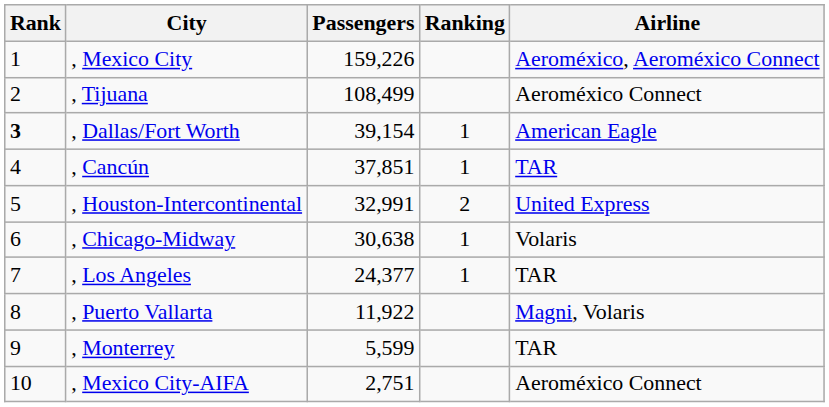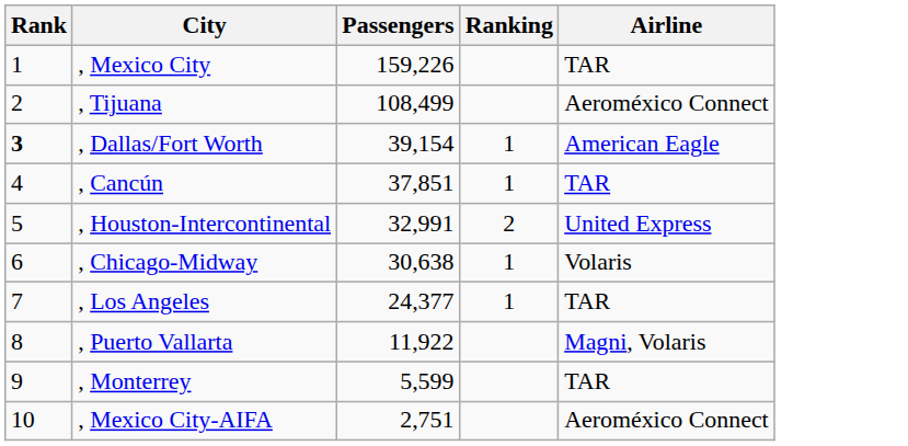 <table class="wikitable" style="font-size: 90%" width= align=>
 <tr>
 <th>Rank</th>
 <th>City</th>
 <th>Passengers</th>
 <th>Ranking</th>
 <th>Airline</th>
 </tr>
 <tr>
 <td>1</td>
 <td>, <a href='#'>Mexico City</a></td>
 <td align="right">159,226</td>
 <td align="center"></td>
-<td><a href='#'>Aeroméxico</a>, <a href='#'>Aeroméxico Connect</a></td>
+<td>TAR</td>
 </tr>
 <tr>
 <td>2</td>
 <td>, <a href='#'>Tijuana</a></td>
 <td align="right">108,499</td>
 <td align="center"></td>
 <td>Aeroméxico Connect</td>
 </tr>
 <tr>
 <td><strong>3</strong></td>
 <td>, <a href='#'>Dallas/Fort Worth</a></td>
 <td align="right">39,154</td>
 <td align="center"> 1</td>
 <td><a href='#'>American Eagle</a></td>
 </tr>
 <tr>
 <td>4</td>
 <td>, <a href='#'>Cancún</a></td>
 <td align="right">37,851</td>
 <td align="center"> 1</td>
 <td><a href='#'>TAR</a></td>
 </tr>
 <tr>
 <td>5</td>
 <td>, <a href='#'>Houston-Intercontinental</a></td>
 <td align="right">32,991</td>
 <td align="center"> 2</td>
 <td><a href='#'>United Express</a></td>
 </tr>
 <tr>
 <td>6</td>
 <td>, <a href='#'>Chicago-Midway</a></td>
 <td align="right">30,638</td>
 <td align="center"> 1</td>
 <td>Volaris</td>
 </tr>
 <tr>
 <td>7</td>
 <td>, <a href='#'>Los Angeles</a></td>
 <td align="right">24,377</td>
 <td align="center"> 1</td>
 <td>TAR</td>
 </tr>
 <tr>
 <td>8</td>
 <td>, <a href='#'>Puerto Vallarta</a></td>
 <td align="right">11,922</td>
 <td align="center"></td>
 <td><a href='#'>Magni</a>, Volaris</td>
 </tr>
 <tr>
 <td>9</td>
 <td>, <a href='#'>Monterrey</a></td>
 <td align="right">5,599</td>
 <td align="center"></td>
 <td>TAR</td>
 </tr>
 <tr>
 <td>10</td>
 <td>, <a href='#'>Mexico City-AIFA</a></td>
 <td align="right">2,751</td>
 <td align="center"></td>
 <td>Aeroméxico Connect</td>
 </tr>
 </table>
